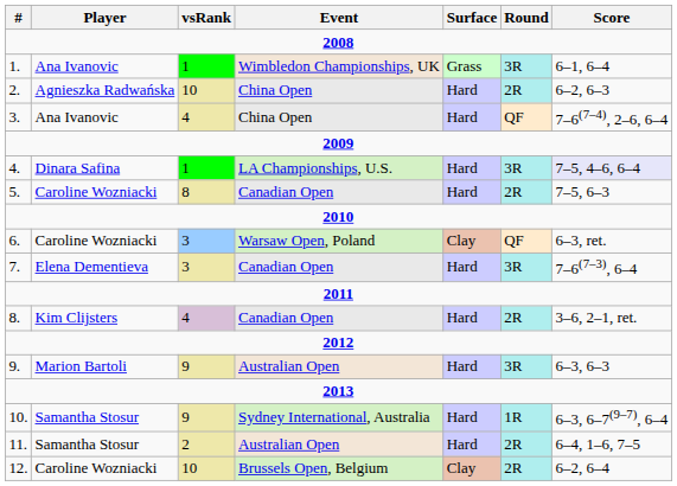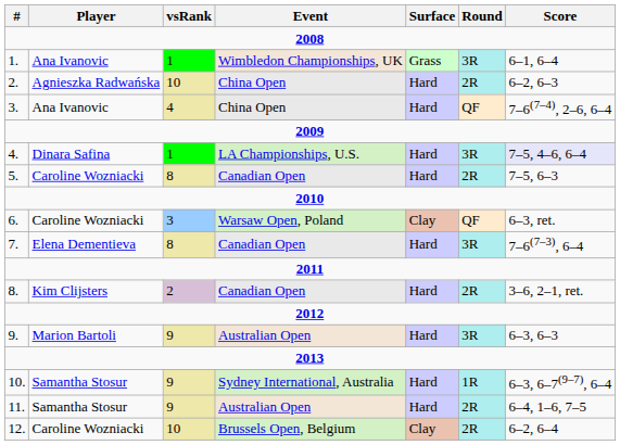 <table class="wikitable sortable">
 <tr>
 <th>#</th>
 <th>Player</th>
 <th>vsRank</th>
 <th>Event</th>
 <th>Surface</th>
 <th>Round</th>
 <th>Score</th>
 </tr>
 <tr>
 <td colspan="7" style="text-align:center;"><a href='#'><strong>2008</strong></a></td>
 </tr>
 <tr>
 <td>1.</td>
 <td> <a href='#'>Ana Ivanovic</a></td>
 <td bgcolor="lime">1</td>
 <td bgcolor="f3e6d7"><a href='#'>Wimbledon Championships</a>, UK</td>
 <td bgcolor="#cfc">Grass</td>
 <td bgcolor="afeeee">3R</td>
 <td>6–1, 6–4</td>
 </tr>
 <tr>
 <td>2.</td>
 <td> <a href='#'>Agnieszka Radwańska</a></td>
 <td bgcolor="EEE8AA">10</td>
 <td bgcolor="E9E9E9"><a href='#'>China Open</a></td>
 <td bgcolor="#ccf">Hard</td>
 <td bgcolor="afeeee">2R</td>
 <td>6–2, 6–3</td>
 </tr>
 <tr>
 <td>3.</td>
 <td> Ana Ivanovic</td>
 <td bgcolor="EEE8AA">4</td>
 <td bgcolor="E9E9E9">China Open</td>
 <td bgcolor="#ccf">Hard</td>
 <td bgcolor="ffebcd">QF</td>
 <td>7–6<sup>(7–4)</sup>, 2–6, 6–4</td>
 </tr>
 <tr>
 <td colspan="7" style="text-align:center;"><a href='#'><strong>2009</strong></a></td>
 </tr>
 <tr>
 <td>4.</td>
 <td> <a href='#'>Dinara Safina</a></td>
 <td bgcolor="lime">1</td>
 <td bgcolor="#d4f1c5"><a href='#'>LA Championships</a>, U.S.</td>
 <td bgcolor="#ccf">Hard</td>
 <td bgcolor="afeeee">3R</td>
 <td style="background: lavender;">7–5, 4–6, 6–4</td>
 </tr>
 <tr>
 <td>5.</td>
 <td> <a href='#'>Caroline Wozniacki</a></td>
 <td bgcolor="EEE8AA">8</td>
 <td bgcolor="E9E9E9"><a href='#'>Canadian Open</a></td>
 <td bgcolor="#ccf">Hard</td>
 <td bgcolor="afeeee">2R</td>
 <td>7–5, 6–3</td>
 </tr>
 <tr>
 <td colspan="7" style="text-align:center;"><a href='#'><strong>2010</strong></a></td>
 </tr>
 <tr>
 <td>6.</td>
 <td> Caroline Wozniacki</td>
 <td bgcolor="#9cf">3</td>
 <td bgcolor="#d4f1c5"><a href='#'>Warsaw Open</a>, Poland</td>
 <td bgcolor="EBC2AF">Clay</td>
 <td bgcolor="ffebcd">QF</td>
 <td>6–3, ret.</td>
 </tr>
 <tr>
 <td>7.</td>
 <td> <a href='#'>Elena Dementieva</a></td>
-<td bgcolor="EEE8AA">3</td>
+<td bgcolor="EEE8AA">8</td>
 <td bgcolor="E9E9E9"><a href='#'>Canadian Open</a></td>
 <td bgcolor="#ccf">Hard</td>
 <td bgcolor="afeeee">3R</td>
 <td>7–6<sup>(7–3)</sup>, 6–4</td>
 </tr>
 <tr>
 <td colspan="7" style="text-align:center;"><a href='#'><strong>2011</strong></a></td>
 </tr>
 <tr>
 <td>8.</td>
 <td> <a href='#'>Kim Clijsters</a></td>
-<td bgcolor="thistle">4</td>
+<td bgcolor="thistle">2</td>
 <td bgcolor="E9E9E9"><a href='#'>Canadian Open</a></td>
 <td bgcolor="#ccf">Hard</td>
 <td bgcolor="afeeee">2R</td>
 <td>3–6, 2–1, ret.</td>
 </tr>
 <tr>
 <td colspan="7" style="text-align:center;"><a href='#'><strong>2012</strong></a></td>
 </tr>
 <tr>
 <td>9.</td>
 <td> <a href='#'>Marion Bartoli</a></td>
 <td bgcolor="EEE8AA">9</td>
 <td bgcolor="f3e6d7"><a href='#'>Australian Open</a></td>
 <td bgcolor="#ccf">Hard</td>
 <td bgcolor="afeeee">3R</td>
 <td>6–3, 6–3</td>
 </tr>
 <tr>
 <td colspan="7" style="text-align:center;"><a href='#'><strong>2013</strong></a></td>
 </tr>
 <tr>
 <td>10.</td>
 <td> <a href='#'>Samantha Stosur</a></td>
 <td bgcolor="EEE8AA">9</td>
 <td bgcolor="#d4f1c5"><a href='#'>Sydney International</a>, Australia</td>
 <td bgcolor="#ccf">Hard</td>
 <td bgcolor="afeeee">1R</td>
 <td>6–3, 6–7<sup>(9–7)</sup>, 6–4</td>
 </tr>
 <tr>
 <td>11.</td>
 <td> Samantha Stosur</td>
-<td bgcolor="EEE8AA">2</td>
+<td bgcolor="EEE8AA">9</td>
 <td bgcolor="f3e6d7"><a href='#'>Australian Open</a></td>
 <td bgcolor="#ccf">Hard</td>
 <td bgcolor="afeeee">2R</td>
 <td>6–4, 1–6, 7–5</td>
 </tr>
 <tr>
 <td>12.</td>
 <td> Caroline Wozniacki</td>
 <td bgcolor="EEE8AA">10</td>
 <td bgcolor="#d4f1c5"><a href='#'>Brussels Open</a>, Belgium</td>
 <td bgcolor="EBC2AF">Clay</td>
 <td bgcolor="afeeee">2R</td>
 <td>6–2, 6–4</td>
 </tr>
 </table>
